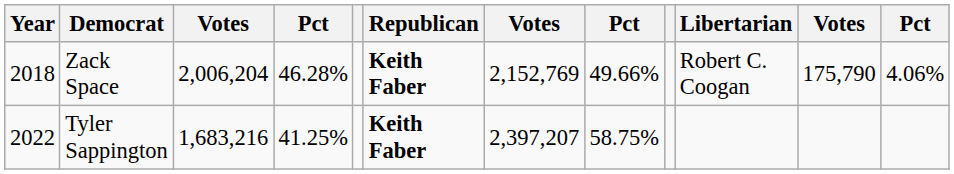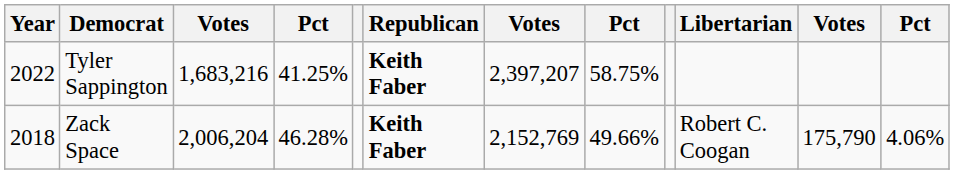 <table class="wikitable" style="font-size:95%">
 <tr>
 <th>Year</th>
 <th>Democrat</th>
 <th>Votes</th>
 <th>Pct</th>
 <th></th>
 <th>Republican</th>
 <th>Votes</th>
 <th>Pct</th>
 <th></th>
 <th>Libertarian</th>
 <th>Votes</th>
 <th>Pct</th>
 </tr>
 <tr>
+<td>2022</td>
+<td>Tyler Sappington</td>
+<td>1,683,216</td>
+<td>41.25%</td>
+<td></td>
+<td><strong>Keith Faber</strong></td>
+<td>2,397,207</td>
+<td>58.75%</td>
+<td></td>
+<td></td>
+<td></td>
+<td></td>
+</tr>
+<tr>
 <td>2018</td>
 <td>Zack Space</td>
 <td>2,006,204</td>
 <td>46.28%</td>
 <td></td>
 <td><strong>Keith Faber</strong></td>
 <td>2,152,769</td>
 <td>49.66%</td>
 <td></td>
 <td>Robert C. Coogan</td>
 <td>175,790</td>
 <td>4.06%</td>
 </tr>
-<tr>
-<td>2022</td>
-<td>Tyler Sappington</td>
-<td>1,683,216</td>
-<td>41.25%</td>
-<td></td>
-<td><strong>Keith Faber</strong></td>
-<td>2,397,207</td>
-<td>58.75%</td>
-<td></td>
-<td></td>
-<td></td>
-<td></td>
-</tr>
 </table>
